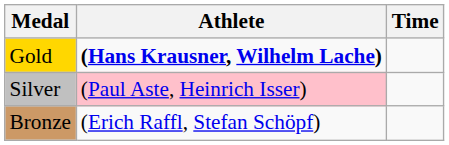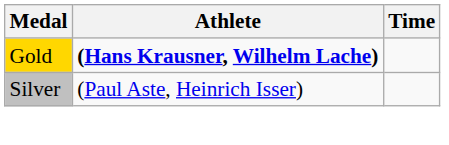 <table class="wikitable">
 <tr>
 <th>Medal</th>
 <th>Athlete</th>
 <th>Time</th>
 </tr>
 <tr>
 <td bgcolor="gold">Gold</td>
 <td><strong> (<a href='#'>Hans Krausner</a>, <a href='#'>Wilhelm Lache</a>)</strong></td>
 <td></td>
 </tr>
 <tr>
 <td bgcolor="silver">Silver</td>
-<td style="background: pink;"> (<a href='#'>Paul Aste</a>, <a href='#'>Heinrich Isser</a>)</td>
-<td></td>
-</tr>
-<tr>
-<td bgcolor="CC9966">Bronze</td>
-<td> (<a href='#'>Erich Raffl</a>, <a href='#'>Stefan Schöpf</a>)</td>
+<td> (<a href='#'>Paul Aste</a>, <a href='#'>Heinrich Isser</a>)</td>
 <td></td>
 </tr>
 </table>
